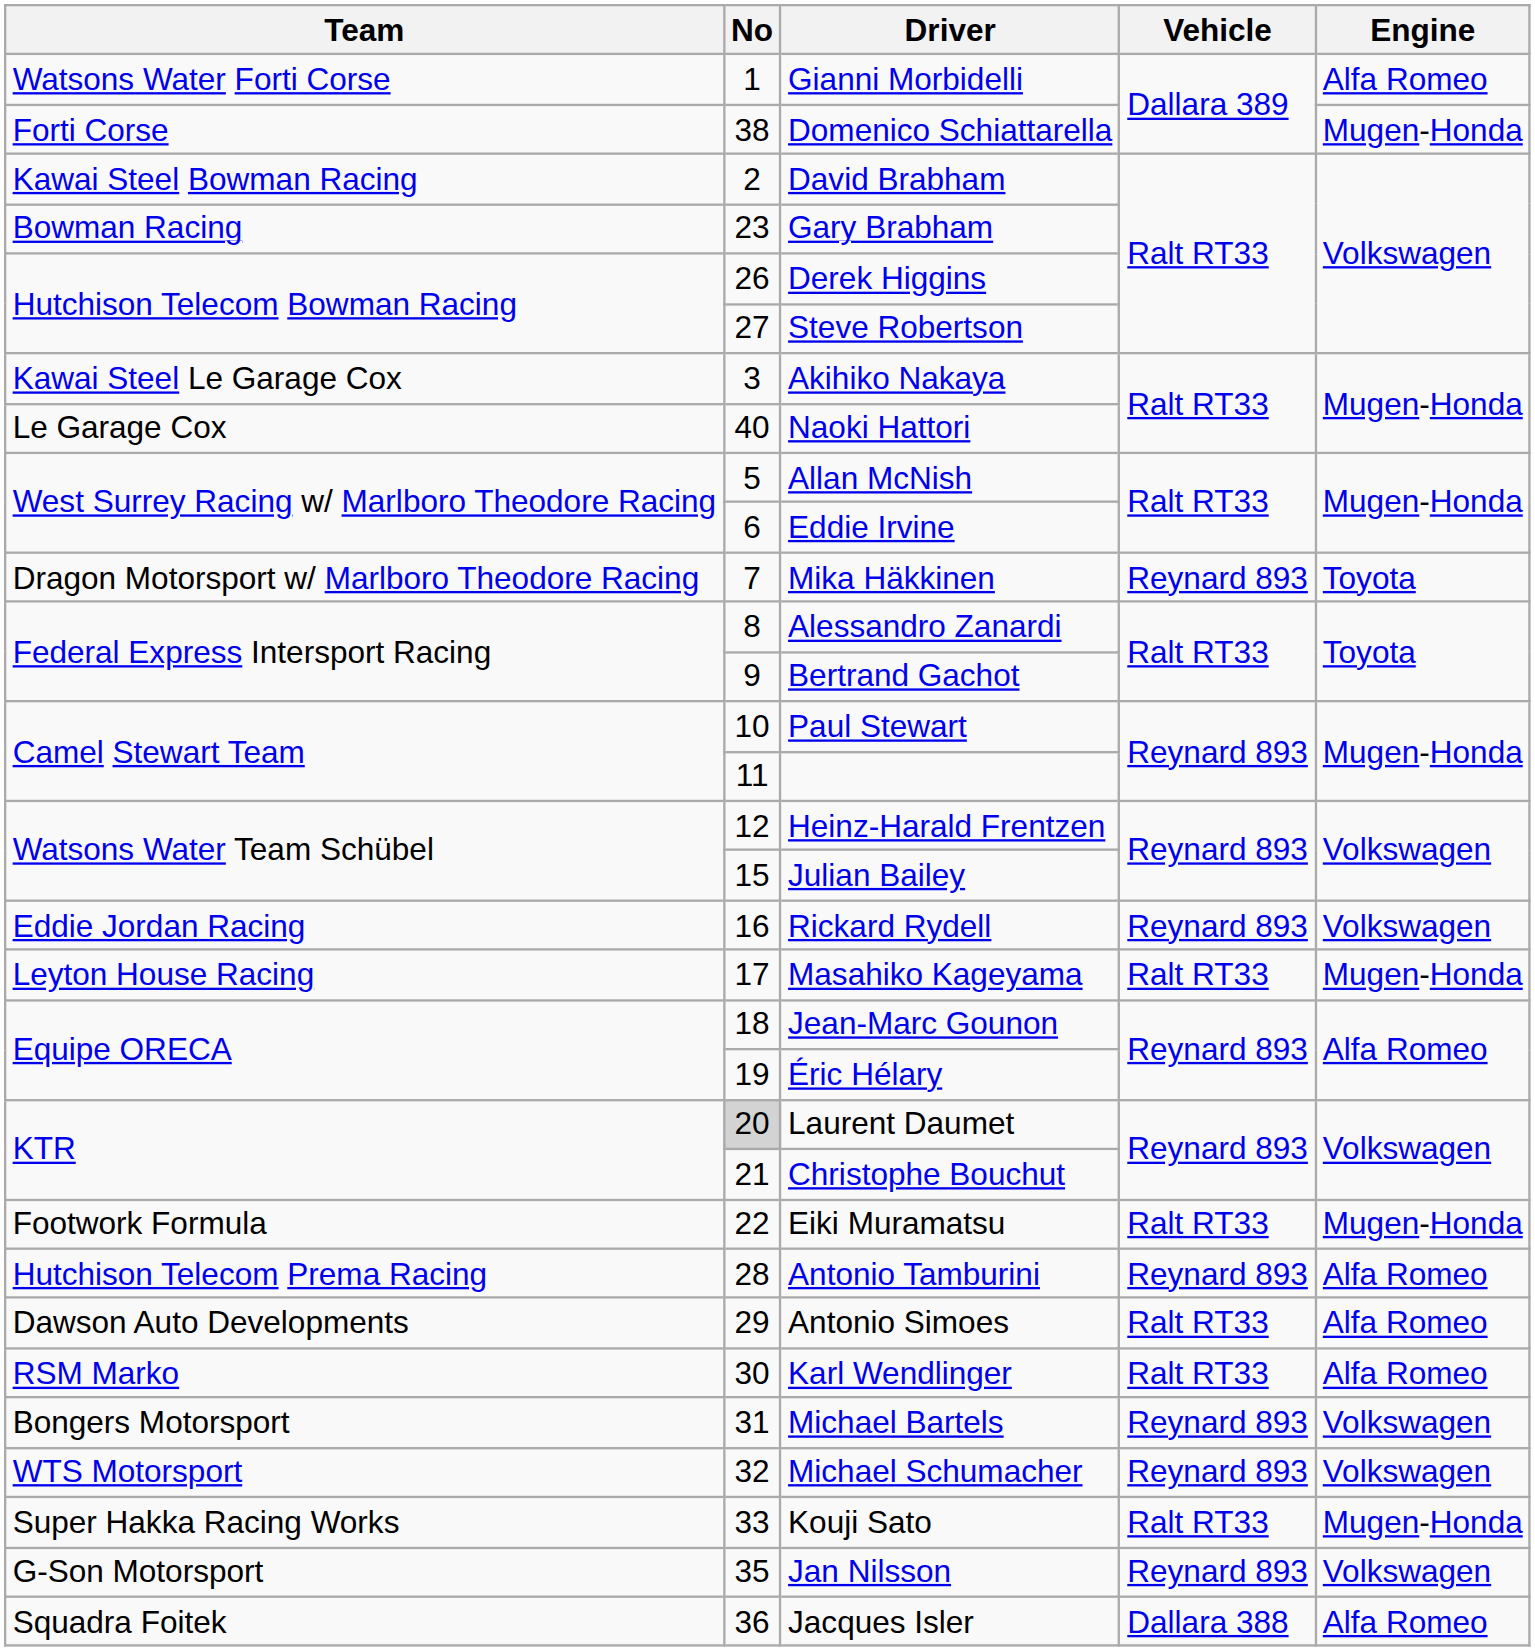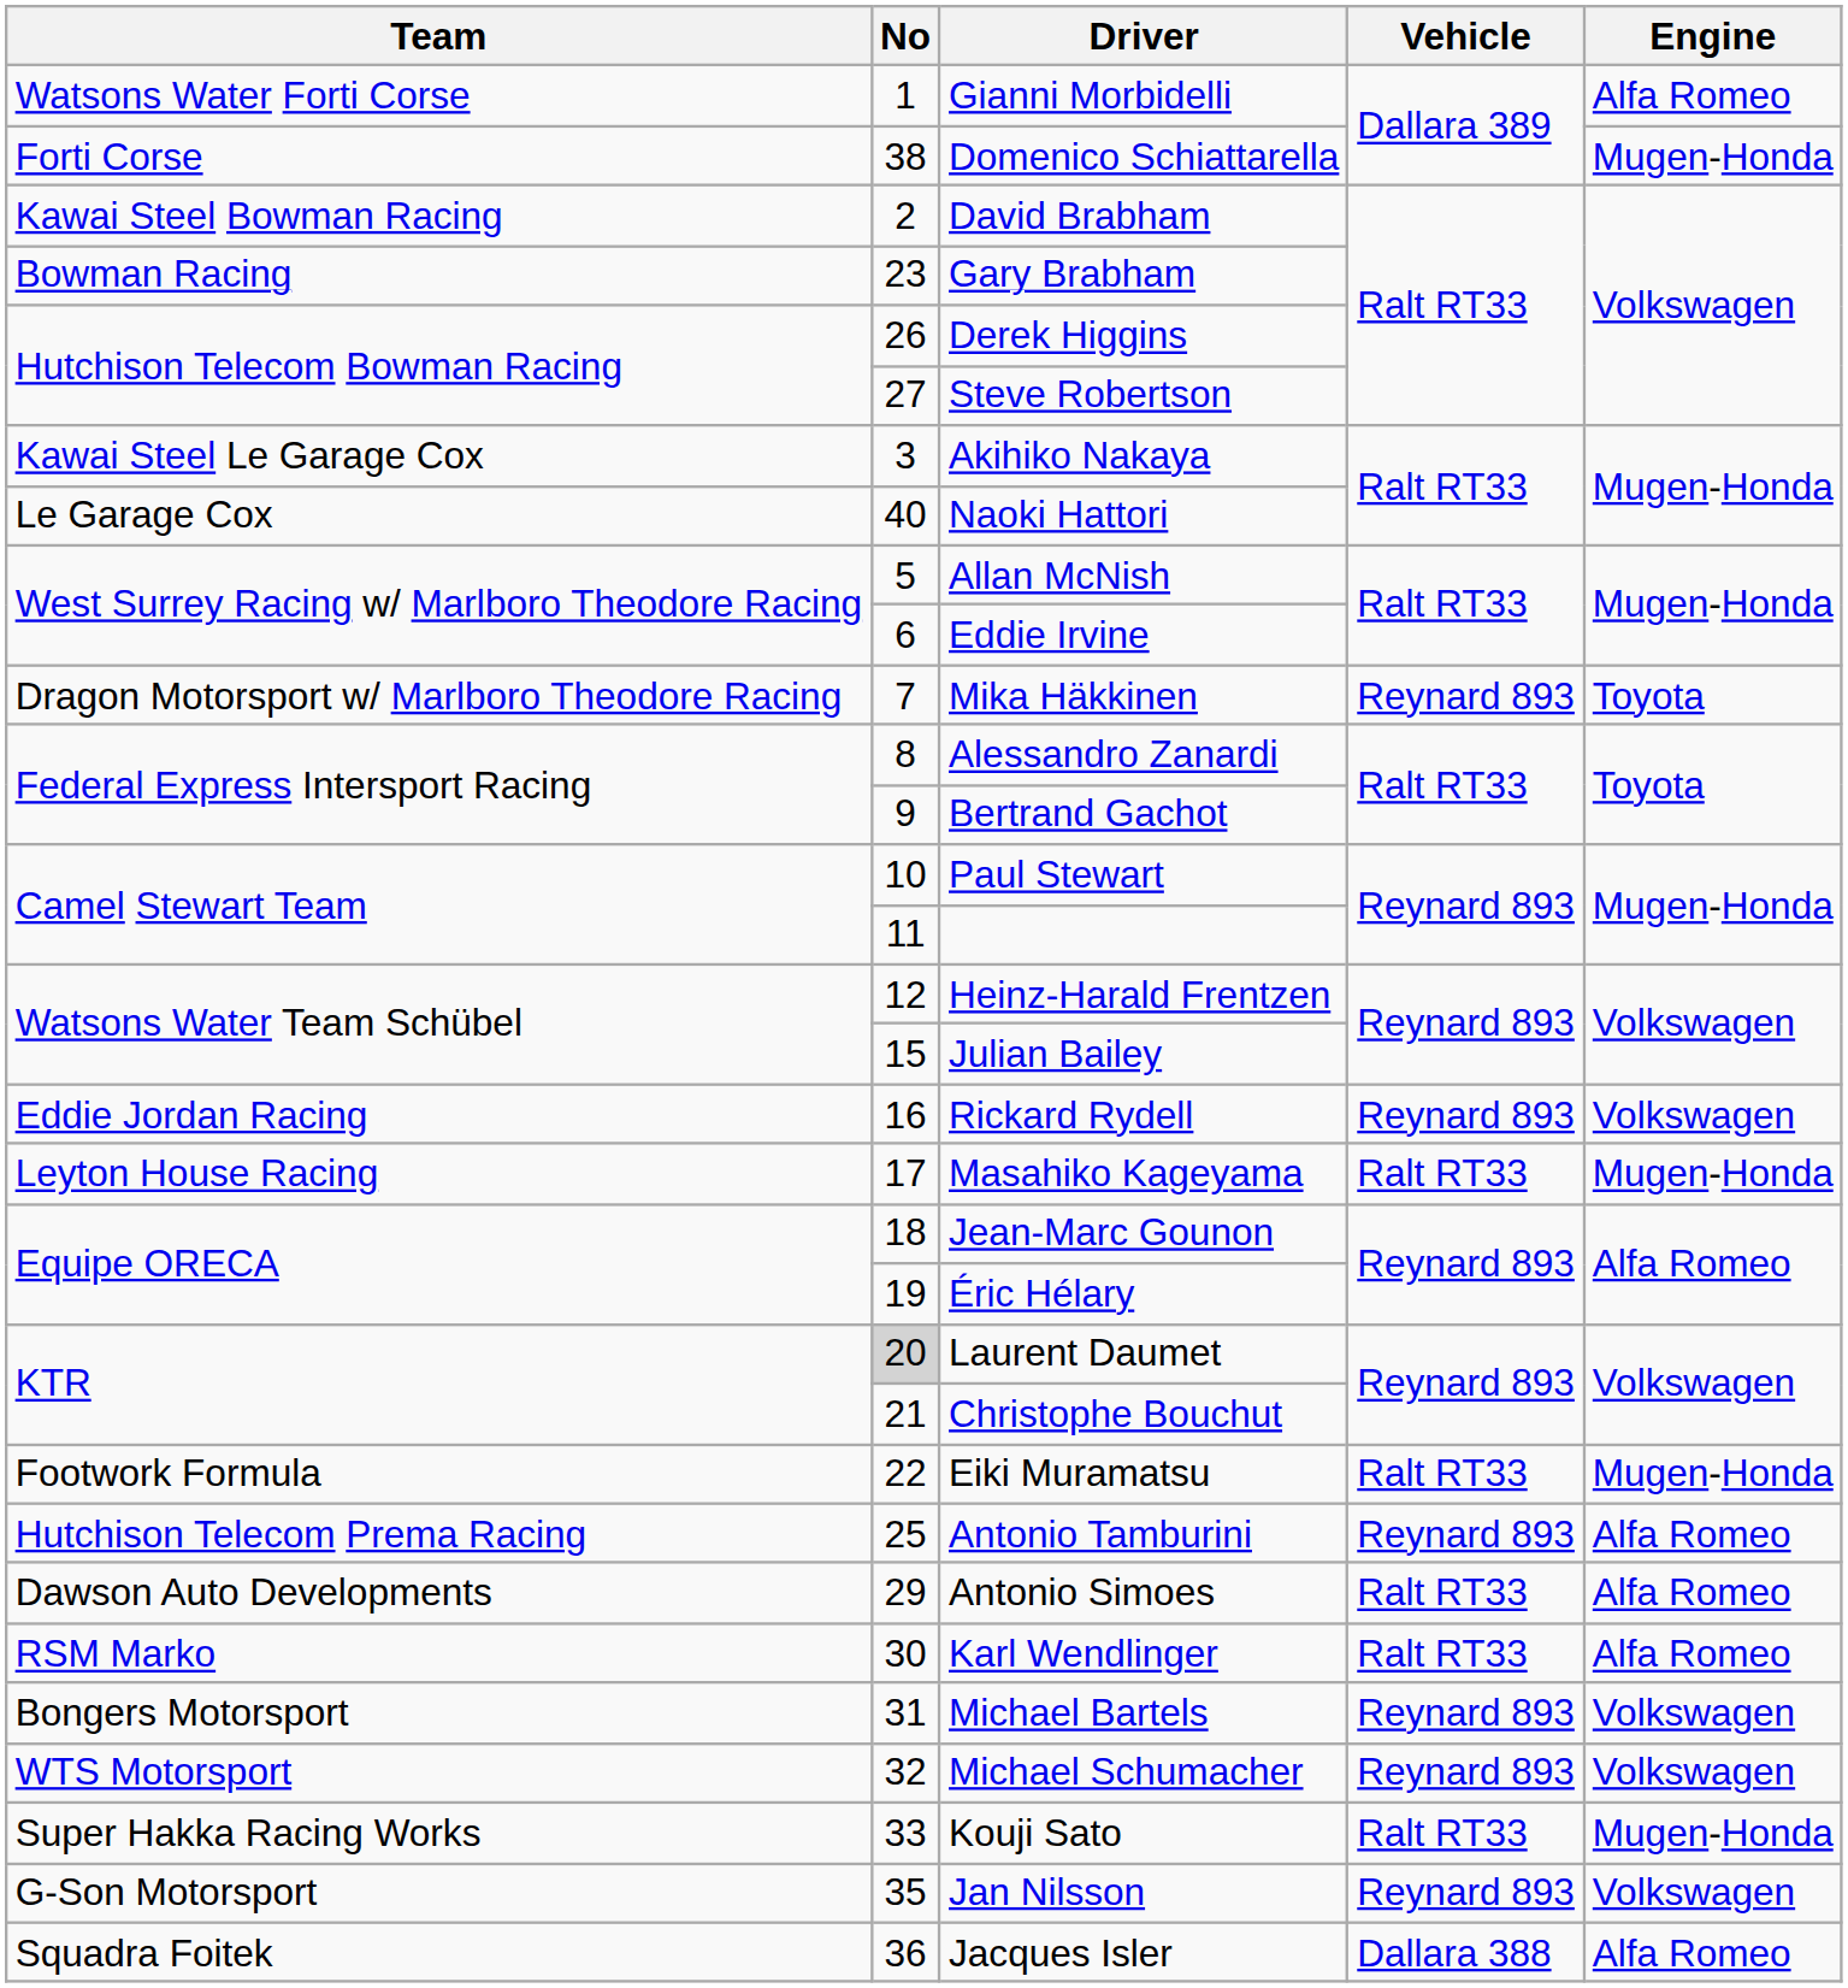 <table class="wikitable" style="font-size: 85%;">
 <tr>
 <th>Team</th>
 <th>No</th>
 <th>Driver</th>
 <th>Vehicle</th>
 <th>Engine</th>
 </tr>
 <tr>
 <td> <a href='#'>Watsons Water</a> <a href='#'>Forti Corse</a></td>
 <td align=center>1</td>
 <td> <a href='#'>Gianni Morbidelli</a></td>
 <td rowspan=2><a href='#'>Dallara 389</a></td>
 <td><a href='#'>Alfa Romeo</a></td>
 </tr>
 <tr>
 <td> <a href='#'>Forti Corse</a></td>
 <td align=center>38</td>
 <td> <a href='#'>Domenico Schiattarella</a></td>
 <td><a href='#'>Mugen</a>-<a href='#'>Honda</a></td>
 </tr>
 <tr>
 <td> <a href='#'>Kawai Steel</a> <a href='#'>Bowman Racing</a></td>
 <td align=center>2</td>
 <td> <a href='#'>David Brabham</a></td>
 <td rowspan=4><a href='#'>Ralt RT33</a></td>
 <td rowspan=4><a href='#'>Volkswagen</a></td>
 </tr>
 <tr>
 <td> <a href='#'>Bowman Racing</a></td>
 <td align=center>23</td>
 <td> <a href='#'>Gary Brabham</a></td>
 </tr>
 <tr>
 <td rowspan="2"> <a href='#'>Hutchison Telecom</a> <a href='#'>Bowman Racing</a></td>
 <td align=center>26</td>
 <td> <a href='#'>Derek Higgins</a></td>
 </tr>
 <tr>
 <td align=center>27</td>
 <td> <a href='#'>Steve Robertson</a></td>
 </tr>
 <tr>
 <td> <a href='#'>Kawai Steel</a> Le Garage Cox</td>
 <td align=center>3</td>
 <td> <a href='#'>Akihiko Nakaya</a></td>
 <td rowspan=2><a href='#'>Ralt RT33</a></td>
 <td rowspan=2><a href='#'>Mugen</a>-<a href='#'>Honda</a></td>
 </tr>
 <tr>
 <td> Le Garage Cox</td>
 <td align=center>40</td>
 <td> <a href='#'>Naoki Hattori</a></td>
 </tr>
 <tr>
 <td rowspan=2> <a href='#'>West Surrey Racing</a> w/ <a href='#'>Marlboro Theodore Racing</a></td>
 <td align=center>5</td>
 <td> <a href='#'>Allan McNish</a></td>
 <td rowspan=2><a href='#'>Ralt RT33</a></td>
 <td rowspan=2><a href='#'>Mugen</a>-<a href='#'>Honda</a></td>
 </tr>
 <tr>
 <td align=center>6</td>
 <td> <a href='#'>Eddie Irvine</a></td>
 </tr>
 <tr>
 <td> Dragon Motorsport w/ <a href='#'>Marlboro Theodore Racing</a></td>
 <td align=center>7</td>
 <td> <a href='#'>Mika Häkkinen</a></td>
 <td><a href='#'>Reynard 893</a></td>
 <td><a href='#'>Toyota</a></td>
 </tr>
 <tr>
 <td rowspan=2> <a href='#'>Federal Express</a> Intersport Racing</td>
 <td align=center>8</td>
 <td> <a href='#'>Alessandro Zanardi</a></td>
 <td rowspan=2><a href='#'>Ralt RT33</a></td>
 <td rowspan=2><a href='#'>Toyota</a></td>
 </tr>
 <tr>
 <td align=center>9</td>
 <td> <a href='#'>Bertrand Gachot</a></td>
 </tr>
 <tr>
 <td rowspan=2> <a href='#'>Camel</a> <a href='#'>Stewart Team</a></td>
 <td align=center>10</td>
 <td> <a href='#'>Paul Stewart</a></td>
 <td rowspan=2><a href='#'>Reynard 893</a></td>
 <td rowspan=2><a href='#'>Mugen</a>-<a href='#'>Honda</a></td>
 </tr>
 <tr>
 <td align=center>11</td>
 <td> </td>
 </tr>
 <tr>
 <td rowspan=2> <a href='#'>Watsons Water</a> Team Schübel</td>
 <td align=center>12</td>
 <td> <a href='#'>Heinz-Harald Frentzen</a></td>
 <td rowspan=2><a href='#'>Reynard 893</a></td>
 <td rowspan=2><a href='#'>Volkswagen</a></td>
 </tr>
 <tr>
 <td align=center>15</td>
 <td> <a href='#'>Julian Bailey</a></td>
 </tr>
 <tr>
 <td> <a href='#'>Eddie Jordan Racing</a></td>
 <td align=center>16</td>
 <td> <a href='#'>Rickard Rydell</a></td>
 <td><a href='#'>Reynard 893</a></td>
 <td><a href='#'>Volkswagen</a></td>
 </tr>
 <tr>
 <td> <a href='#'>Leyton House Racing</a></td>
 <td align=center>17</td>
 <td> <a href='#'>Masahiko Kageyama</a></td>
 <td><a href='#'>Ralt RT33</a></td>
 <td><a href='#'>Mugen</a>-<a href='#'>Honda</a></td>
 </tr>
 <tr>
 <td rowspan=2> <a href='#'>Equipe ORECA</a></td>
 <td align=center>18</td>
 <td> <a href='#'>Jean-Marc Gounon</a></td>
 <td rowspan=2><a href='#'>Reynard 893</a></td>
 <td rowspan=2><a href='#'>Alfa Romeo</a></td>
 </tr>
 <tr>
 <td align=center>19</td>
 <td> <a href='#'>Éric Hélary</a></td>
 </tr>
 <tr>
 <td rowspan=2> <a href='#'>KTR</a></td>
 <td align=center style="background: lightgrey;">20</td>
 <td> Laurent Daumet</td>
 <td rowspan=2><a href='#'>Reynard 893</a></td>
 <td rowspan=2><a href='#'>Volkswagen</a></td>
 </tr>
 <tr>
 <td align=center>21</td>
 <td> <a href='#'>Christophe Bouchut</a></td>
 </tr>
 <tr>
 <td> Footwork Formula</td>
 <td align=center>22</td>
 <td> Eiki Muramatsu</td>
 <td><a href='#'>Ralt RT33</a></td>
 <td><a href='#'>Mugen</a>-<a href='#'>Honda</a></td>
 </tr>
 <tr>
 <td> <a href='#'>Hutchison Telecom</a> <a href='#'>Prema Racing</a></td>
-<td align=center>28</td>
+<td align=center>25</td>
 <td> <a href='#'>Antonio Tamburini</a></td>
 <td><a href='#'>Reynard 893</a></td>
 <td><a href='#'>Alfa Romeo</a></td>
 </tr>
 <tr>
 <td> Dawson Auto Developments</td>
 <td align=center>29</td>
 <td> Antonio Simoes</td>
 <td><a href='#'>Ralt RT33</a></td>
 <td><a href='#'>Alfa Romeo</a></td>
 </tr>
 <tr>
 <td> <a href='#'>RSM Marko</a></td>
 <td align=center>30</td>
 <td> <a href='#'>Karl Wendlinger</a></td>
 <td><a href='#'>Ralt RT33</a></td>
 <td><a href='#'>Alfa Romeo</a></td>
 </tr>
 <tr>
 <td> Bongers Motorsport</td>
 <td align=center>31</td>
 <td> <a href='#'>Michael Bartels</a></td>
 <td><a href='#'>Reynard 893</a></td>
 <td><a href='#'>Volkswagen</a></td>
 </tr>
 <tr>
 <td> <a href='#'>WTS Motorsport</a></td>
 <td align=center>32</td>
 <td> <a href='#'>Michael Schumacher</a></td>
 <td><a href='#'>Reynard 893</a></td>
 <td><a href='#'>Volkswagen</a></td>
 </tr>
 <tr>
 <td> Super Hakka Racing Works</td>
 <td align=center>33</td>
 <td> Kouji Sato</td>
 <td><a href='#'>Ralt RT33</a></td>
 <td><a href='#'>Mugen</a>-<a href='#'>Honda</a></td>
 </tr>
 <tr>
 <td> G-Son Motorsport</td>
 <td align=center>35</td>
 <td> <a href='#'>Jan Nilsson</a></td>
 <td><a href='#'>Reynard 893</a></td>
 <td><a href='#'>Volkswagen</a></td>
 </tr>
 <tr>
 <td> Squadra Foitek</td>
 <td align=center>36</td>
 <td> Jacques Isler</td>
 <td><a href='#'>Dallara 388</a></td>
 <td><a href='#'>Alfa Romeo</a></td>
 </tr>
 </table>
